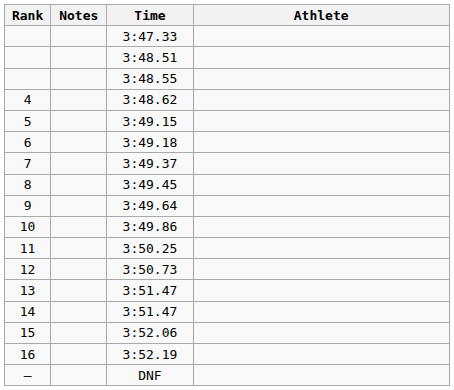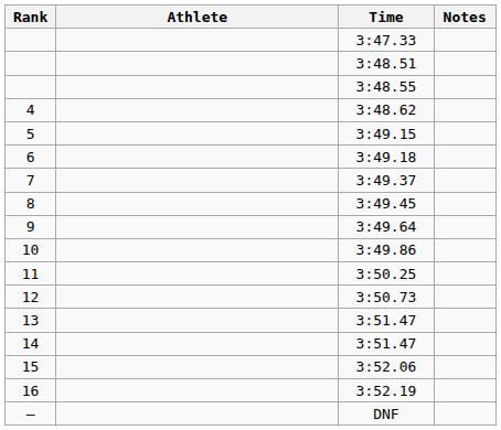 <table class="wikitable" style="text-align:center">
 <tr>
 <th width=40>Rank</th>
+<th width=250>Athlete</th>
+<th width=80>Time</th>
 <th width=50>Notes</th>
-<th width=80>Time</th>
-<th width=250>Athlete</th>
 </tr>
 <tr>
 <td></td>
+<td align=left></td>
+<td>3:47.33</td>
 <td></td>
-<td>3:47.33</td>
-<td align=left></td>
 </tr>
 <tr>
 <td></td>
+<td align=left></td>
+<td>3:48.51</td>
 <td></td>
-<td>3:48.51</td>
-<td align=left></td>
 </tr>
 <tr>
 <td></td>
+<td align=left></td>
+<td>3:48.55</td>
 <td></td>
-<td>3:48.55</td>
-<td align=left></td>
 </tr>
 <tr>
 <td>4</td>
+<td align=left></td>
+<td>3:48.62</td>
 <td></td>
-<td>3:48.62</td>
-<td align=left></td>
 </tr>
 <tr>
 <td>5</td>
+<td align=left></td>
+<td>3:49.15</td>
 <td></td>
-<td>3:49.15</td>
-<td align=left></td>
 </tr>
 <tr>
 <td>6</td>
+<td align=left></td>
+<td>3:49.18</td>
 <td></td>
-<td>3:49.18</td>
-<td align=left></td>
 </tr>
 <tr>
 <td>7</td>
+<td align=left></td>
+<td>3:49.37</td>
 <td></td>
-<td>3:49.37</td>
-<td align=left></td>
 </tr>
 <tr>
 <td>8</td>
+<td align=left></td>
+<td>3:49.45</td>
 <td></td>
-<td>3:49.45</td>
-<td align=left></td>
 </tr>
 <tr>
 <td>9</td>
+<td align=left></td>
+<td>3:49.64</td>
 <td></td>
-<td>3:49.64</td>
-<td align=left></td>
 </tr>
 <tr>
 <td>10</td>
+<td align=left></td>
+<td>3:49.86</td>
 <td></td>
-<td>3:49.86</td>
-<td align=left></td>
 </tr>
 <tr>
 <td>11</td>
+<td align=left></td>
+<td>3:50.25</td>
 <td></td>
-<td>3:50.25</td>
-<td align=left></td>
 </tr>
 <tr>
 <td>12</td>
+<td align=left></td>
+<td>3:50.73</td>
 <td></td>
-<td>3:50.73</td>
-<td align=left></td>
 </tr>
 <tr>
 <td>13</td>
+<td align=left></td>
+<td>3:51.47</td>
 <td></td>
-<td>3:51.47</td>
-<td align=left></td>
 </tr>
 <tr>
 <td>14</td>
+<td align=left></td>
+<td>3:51.47</td>
 <td></td>
-<td>3:51.47</td>
-<td align=left></td>
 </tr>
 <tr>
 <td>15</td>
+<td align=left></td>
+<td>3:52.06</td>
 <td></td>
-<td>3:52.06</td>
-<td align=left></td>
 </tr>
 <tr>
 <td>16</td>
+<td align=left></td>
+<td>3:52.19</td>
 <td></td>
-<td>3:52.19</td>
-<td align=left></td>
 </tr>
 <tr>
 <td>—</td>
+<td align=left></td>
+<td>DNF</td>
 <td></td>
-<td>DNF</td>
-<td align=left></td>
 </tr>
 </table>
